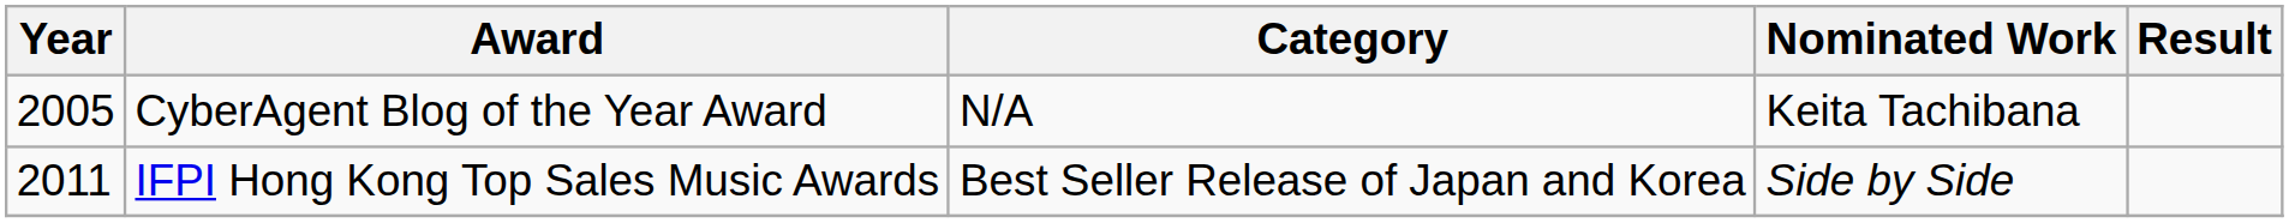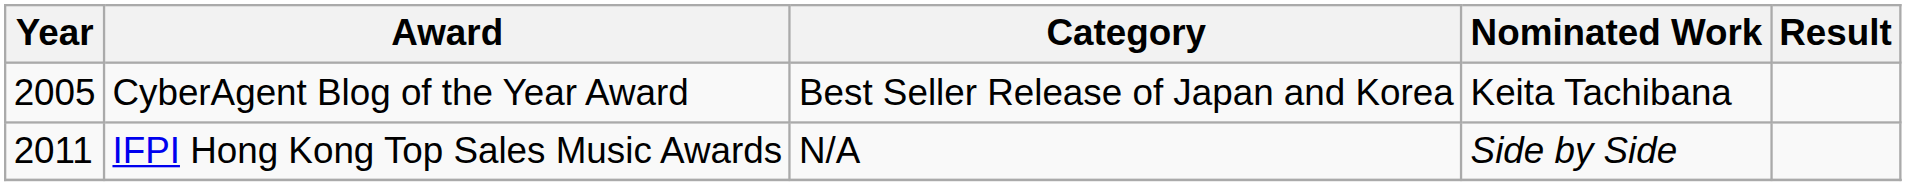 <table class="wikitable sortable">
 <tr>
 <th>Year</th>
 <th>Award</th>
 <th>Category</th>
 <th>Nominated Work</th>
 <th>Result</th>
 </tr>
 <tr>
 <td>2005</td>
 <td>CyberAgent Blog of the Year Award</td>
-<td>N/A</td>
+<td>Best Seller Release of Japan and Korea</td>
 <td>Keita Tachibana</td>
 <td></td>
 </tr>
 <tr>
 <td>2011</td>
 <td><a href='#'>IFPI</a> Hong Kong Top Sales Music Awards</td>
-<td>Best Seller Release of Japan and Korea</td>
+<td>N/A</td>
 <td><em>Side by Side</em></td>
 <td></td>
 </tr>
 <tr>
 </tr>
 </table>
